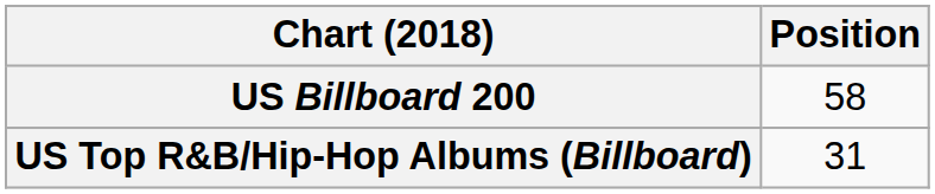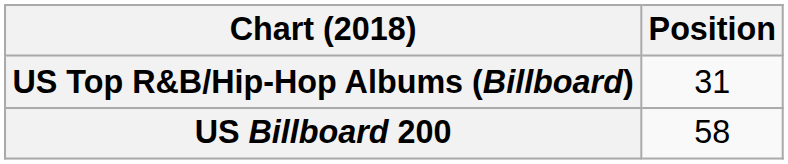 <table class="wikitable sortable plainrowheaders" style="text-align:center">
 <tr>
 <th scope="col">Chart (2018)</th>
 <th scope="col">Position</th>
 </tr>
 <tr>
+<th scope="row">US Top R&B/Hip-Hop Albums (<em>Billboard</em>)</th>
+<td>31</td>
+</tr>
+<tr>
 <th scope="row">US <em>Billboard</em> 200</th>
 <td>58</td>
 </tr>
-<tr>
-<th scope="row">US Top R&B/Hip-Hop Albums (<em>Billboard</em>)</th>
-<td>31</td>
-</tr>
 </table>
